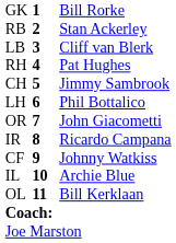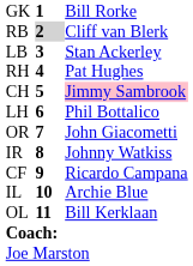 <table cellspacing="0" cellpadding="0" style="font-size:90%;margin:auto">
 <tr>
 <th width=25></th>
 <th width=25></th>
 </tr>
 <tr>
 <td>GK</td>
 <td><strong>1</strong></td>
 <td> <a href='#'>Bill Rorke</a></td>
 </tr>
 <tr>
 <td>RB</td>
-<td><strong>2</strong></td>
-<td> <a href='#'>Stan Ackerley</a></td>
+<td style="background: lightgrey;"><strong>2</strong></td>
+<td> <a href='#'>Cliff van Blerk</a></td>
 </tr>
 <tr>
 <td>LB</td>
 <td><strong>3</strong></td>
-<td> <a href='#'>Cliff van Blerk</a></td>
+<td> <a href='#'>Stan Ackerley</a></td>
 </tr>
 <tr>
 <td>RH</td>
 <td><strong>4</strong></td>
 <td> <a href='#'>Pat Hughes</a></td>
 </tr>
 <tr>
 <td>CH</td>
 <td><strong>5</strong></td>
-<td> <a href='#'>Jimmy Sambrook</a></td>
+<td style="background: pink;"> <a href='#'>Jimmy Sambrook</a></td>
 </tr>
 <tr>
 <td>LH</td>
 <td><strong>6</strong></td>
 <td> <a href='#'>Phil Bottalico</a></td>
 </tr>
 <tr>
 <td>OR</td>
 <td><strong>7</strong></td>
 <td> <a href='#'>John Giacometti</a></td>
 </tr>
 <tr>
 <td>IR</td>
 <td><strong>8</strong></td>
-<td> <a href='#'>Ricardo Campana</a></td>
+<td> <a href='#'>Johnny Watkiss</a></td>
 <td></td>
 </tr>
 <tr>
 <td>CF</td>
 <td><strong>9</strong></td>
-<td> <a href='#'>Johnny Watkiss</a></td>
+<td> <a href='#'>Ricardo Campana</a></td>
 </tr>
 <tr>
 <td>IL</td>
 <td><strong>10</strong></td>
 <td> <a href='#'>Archie Blue</a></td>
 </tr>
 <tr>
 <td>OL</td>
 <td><strong>11</strong></td>
 <td> <a href='#'>Bill Kerklaan</a></td>
 </tr>
 <tr>
 <td colspan=3><strong>Coach:</strong></td>
 </tr>
 <tr>
 <td colspan=4> <a href='#'>Joe Marston</a></td>
 </tr>
 </table>
